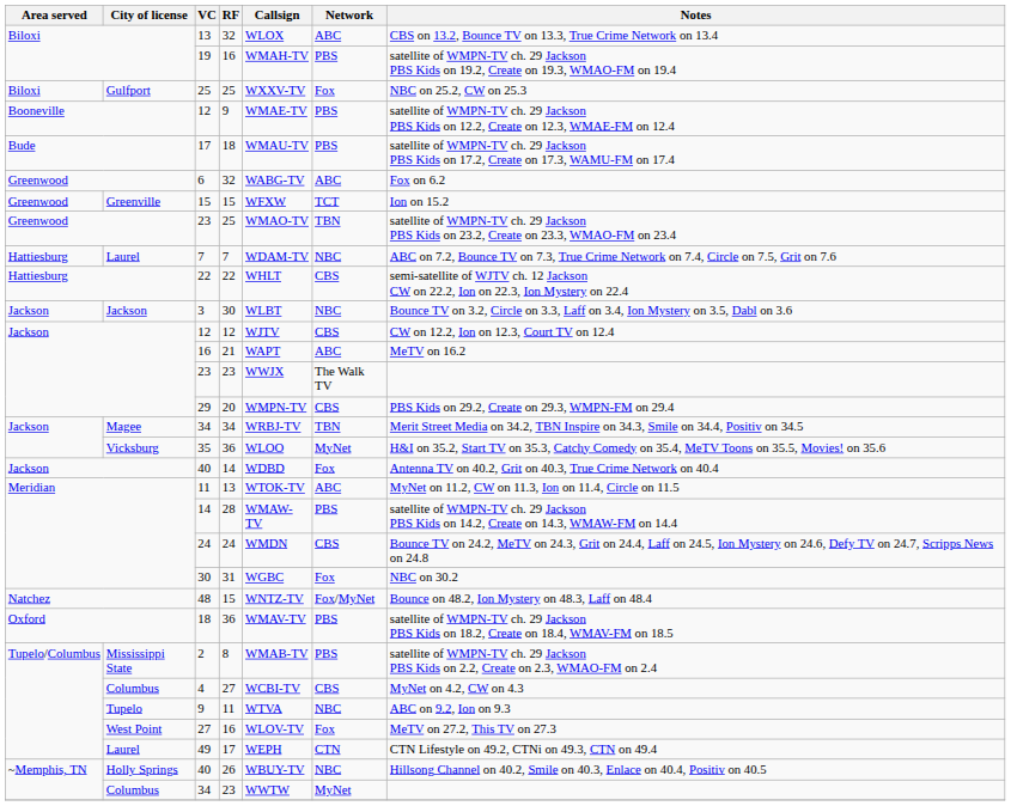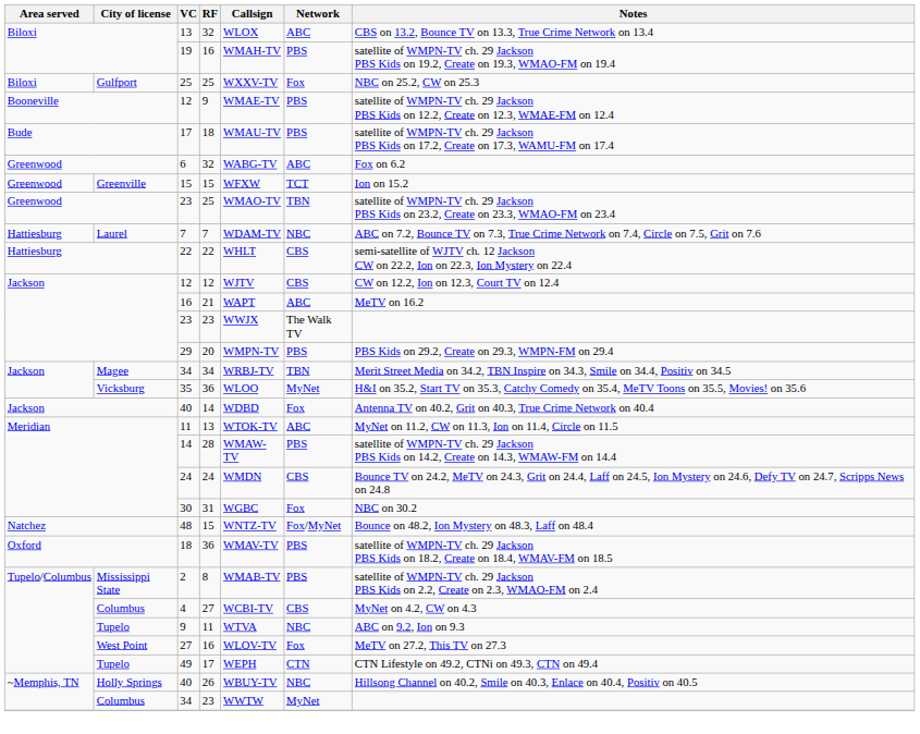 <table class="sortable wikitable" style="margin: 1em 1em 1em 0; background: #f9f9f9;">
 <tr>
 <th>Area served</th>
 <th>City of license</th>
 <th>VC</th>
 <th>RF</th>
 <th>Callsign</th>
 <th>Network</th>
 <th class="unsortable">Notes</th>
 </tr>
 <tr style="vertical-align: top; text-align: left;">
 <td colspan="2" rowspan="2"><a href='#'>Biloxi</a></td>
 <td>13</td>
 <td>32</td>
 <td><a href='#'>WLOX</a></td>
 <td><a href='#'>ABC</a></td>
 <td><a href='#'>CBS</a> on <a href='#'>13.2</a>, <a href='#'>Bounce TV</a> on 13.3, <a href='#'>True Crime Network</a> on 13.4</td>
 </tr>
 <tr style="vertical-align: top; text-align: left;">
 <td>19</td>
 <td>16</td>
 <td><a href='#'>WMAH-TV</a></td>
 <td><a href='#'>PBS</a></td>
 <td>satellite of <a href='#'>WMPN-TV</a> ch. 29 <a href='#'>Jackson</a><br><a href='#'>PBS Kids</a> on 19.2, <a href='#'>Create</a> on 19.3, <a href='#'>WMAO-FM</a> on 19.4</td>
 </tr>
 <tr style="vertical-align: top; text-align: left;">
 <td><a href='#'>Biloxi</a></td>
 <td><a href='#'>Gulfport</a></td>
 <td>25</td>
 <td>25</td>
 <td><a href='#'>WXXV-TV</a></td>
 <td><a href='#'>Fox</a></td>
 <td><a href='#'>NBC</a> on 25.2, <a href='#'>CW</a> on 25.3</td>
 </tr>
 <tr style="vertical-align: top; text-align: left;">
 <td colspan="2" rowspan="1"><a href='#'>Booneville</a></td>
 <td>12</td>
 <td>9</td>
 <td><a href='#'>WMAE-TV</a></td>
 <td><a href='#'>PBS</a></td>
 <td>satellite of <a href='#'>WMPN-TV</a> ch. 29 <a href='#'>Jackson</a><br><a href='#'>PBS Kids</a> on 12.2, <a href='#'>Create</a> on 12.3, <a href='#'>WMAE-FM</a> on 12.4</td>
 </tr>
 <tr style="vertical-align: top; text-align: left;">
 <td colspan="2" rowspan="1"><a href='#'>Bude</a></td>
 <td>17</td>
 <td>18</td>
 <td><a href='#'>WMAU-TV</a></td>
 <td><a href='#'>PBS</a></td>
 <td>satellite of <a href='#'>WMPN-TV</a> ch. 29 <a href='#'>Jackson</a><br><a href='#'>PBS Kids</a> on 17.2, <a href='#'>Create</a> on 17.3, <a href='#'>WAMU-FM</a> on 17.4</td>
 </tr>
 <tr style="vertical-align: top; text-align: left;">
 <td colspan="2" rowspan="1"><a href='#'>Greenwood</a></td>
 <td>6</td>
 <td>32</td>
 <td><a href='#'>WABG-TV</a></td>
 <td><a href='#'>ABC</a></td>
 <td><a href='#'>Fox</a> on 6.2</td>
 </tr>
 <tr style="vertical-align: top; text-align: left;">
 <td><a href='#'>Greenwood</a></td>
 <td><a href='#'>Greenville</a></td>
 <td>15</td>
 <td>15</td>
 <td><a href='#'>WFXW</a></td>
 <td><a href='#'>TCT</a></td>
 <td><a href='#'>Ion</a> on 15.2</td>
 </tr>
 <tr style="vertical-align: top; text-align: left;">
 <td colspan="2" rowspan="1"><a href='#'>Greenwood</a></td>
 <td>23</td>
 <td>25</td>
 <td><a href='#'>WMAO-TV</a></td>
 <td><a href='#'>TBN</a></td>
 <td>satellite of <a href='#'>WMPN-TV</a> ch. 29 <a href='#'>Jackson</a><br><a href='#'>PBS Kids</a> on 23.2, <a href='#'>Create</a> on 23.3, <a href='#'>WMAO-FM</a> on 23.4</td>
 </tr>
 <tr style="vertical-align: top; text-align: left;">
 <td><a href='#'>Hattiesburg</a></td>
 <td><a href='#'>Laurel</a></td>
 <td>7</td>
 <td>7</td>
 <td><a href='#'>WDAM-TV</a></td>
 <td><a href='#'>NBC</a></td>
 <td><a href='#'>ABC</a> on 7.2, <a href='#'>Bounce TV</a> on 7.3, <a href='#'>True Crime Network</a> on 7.4, <a href='#'>Circle</a> on 7.5, <a href='#'>Grit</a> on 7.6</td>
 </tr>
 <tr style="vertical-align: top; text-align: left;">
 <td colspan="2" rowspan="1"><a href='#'>Hattiesburg</a></td>
 <td>22</td>
 <td>22</td>
 <td><a href='#'>WHLT</a></td>
 <td><a href='#'>CBS</a></td>
 <td>semi-satellite of <a href='#'>WJTV</a> ch. 12 <a href='#'>Jackson</a><br><a href='#'>CW</a> on 22.2, <a href='#'>Ion</a> on 22.3, <a href='#'>Ion Mystery</a> on 22.4</td>
 </tr>
 <tr style="vertical-align: top; text-align: left;">
-<td><a href='#'>Jackson</a></td>
-<td><a href='#'>Jackson</a></td>
-<td>3</td>
-<td>30</td>
-<td><a href='#'>WLBT</a></td>
-<td><a href='#'>NBC</a></td>
-<td><a href='#'>Bounce TV</a> on 3.2, <a href='#'>Circle</a> on 3.3, <a href='#'>Laff</a> on 3.4, <a href='#'>Ion Mystery</a> on 3.5, <a href='#'>Dabl</a> on 3.6</td>
-</tr>
-<tr style="vertical-align: top; text-align: left;">
 <td colspan="2" rowspan="4"><a href='#'>Jackson</a></td>
 <td>12</td>
 <td>12</td>
 <td><a href='#'>WJTV</a></td>
 <td><a href='#'>CBS</a></td>
 <td><a href='#'>CW</a> on 12.2, <a href='#'>Ion</a> on 12.3, <a href='#'>Court TV</a> on 12.4</td>
 </tr>
 <tr style="vertical-align: top; text-align: left;">
 <td>16</td>
 <td>21</td>
 <td><a href='#'>WAPT</a></td>
 <td><a href='#'>ABC</a></td>
 <td><a href='#'>MeTV</a> on 16.2</td>
 </tr>
 <tr style="vertical-align: top; text-align: left;">
 <td>23</td>
 <td>23</td>
 <td><a href='#'>WWJX</a></td>
 <td>The Walk TV</td>
 <td></td>
 </tr>
 <tr style="vertical-align: top; text-align: left;">
 <td>29</td>
 <td>20</td>
 <td><a href='#'>WMPN-TV</a></td>
-<td><a href='#'>CBS</a></td>
+<td><a href='#'>PBS</a></td>
 <td><a href='#'>PBS Kids</a> on 29.2, <a href='#'>Create</a> on 29.3, <a href='#'>WMPN-FM</a> on 29.4</td>
 </tr>
 <tr style="vertical-align: top; text-align: left;">
 <td rowspan="2"><a href='#'>Jackson</a></td>
 <td><a href='#'>Magee</a></td>
 <td>34</td>
 <td>34</td>
 <td><a href='#'>WRBJ-TV</a></td>
 <td><a href='#'>TBN</a></td>
 <td><a href='#'>Merit Street Media</a> on 34.2, <a href='#'>TBN Inspire</a> on 34.3, <a href='#'>Smile</a> on 34.4, <a href='#'>Positiv</a> on 34.5</td>
 </tr>
 <tr style="vertical-align: top; text-align: left;">
 <td><a href='#'>Vicksburg</a></td>
 <td>35</td>
 <td>36</td>
 <td><a href='#'>WLOO</a></td>
 <td><a href='#'>MyNet</a></td>
 <td><a href='#'>H&I</a> on 35.2, <a href='#'>Start TV</a> on 35.3, <a href='#'>Catchy Comedy</a> on 35.4, <a href='#'>MeTV Toons</a> on 35.5, <a href='#'>Movies!</a> on 35.6</td>
 </tr>
 <tr style="vertical-align: top; text-align: left;">
 <td colspan="2" rowspan="1"><a href='#'>Jackson</a></td>
 <td>40</td>
 <td>14</td>
 <td><a href='#'>WDBD</a></td>
 <td><a href='#'>Fox</a></td>
 <td><a href='#'>Antenna TV</a> on 40.2, <a href='#'>Grit</a> on 40.3, <a href='#'>True Crime Network</a> on 40.4</td>
 </tr>
 <tr style="vertical-align: top; text-align: left;">
 <td colspan="2" rowspan="4"><a href='#'>Meridian</a></td>
 <td>11</td>
 <td>13</td>
 <td><a href='#'>WTOK-TV</a></td>
 <td><a href='#'>ABC</a></td>
 <td><a href='#'>MyNet</a> on 11.2, <a href='#'>CW</a> on 11.3, <a href='#'>Ion</a> on 11.4, <a href='#'>Circle</a> on 11.5</td>
 </tr>
 <tr style="vertical-align: top; text-align: left;">
 <td>14</td>
 <td>28</td>
 <td><a href='#'>WMAW-TV</a></td>
 <td><a href='#'>PBS</a></td>
 <td>satellite of <a href='#'>WMPN-TV</a> ch. 29 <a href='#'>Jackson</a><br><a href='#'>PBS Kids</a> on 14.2, <a href='#'>Create</a> on 14.3, <a href='#'>WMAW-FM</a> on 14.4</td>
 </tr>
 <tr style="vertical-align: top; text-align: left;">
 <td>24</td>
 <td>24</td>
 <td><a href='#'>WMDN</a></td>
 <td><a href='#'>CBS</a></td>
 <td><a href='#'>Bounce TV</a> on 24.2, <a href='#'>MeTV</a> on 24.3, <a href='#'>Grit</a> on 24.4, <a href='#'>Laff</a> on 24.5, <a href='#'>Ion Mystery</a> on 24.6, <a href='#'>Defy TV</a> on 24.7, <a href='#'>Scripps News</a> on 24.8</td>
 </tr>
 <tr style="vertical-align: top; text-align: left;">
 <td>30</td>
 <td>31</td>
 <td><a href='#'>WGBC</a></td>
 <td><a href='#'>Fox</a></td>
 <td><a href='#'>NBC</a> on 30.2</td>
 </tr>
 <tr style="vertical-align: top; text-align: left;">
 <td colspan="2" rowspan="1"><a href='#'>Natchez</a></td>
 <td>48</td>
 <td>15</td>
 <td><a href='#'>WNTZ-TV</a></td>
 <td><a href='#'>Fox</a>/<a href='#'>MyNet</a></td>
 <td><a href='#'>Bounce</a> on 48.2, <a href='#'>Ion Mystery</a> on 48.3, <a href='#'>Laff</a> on 48.4</td>
 </tr>
 <tr style="vertical-align: top; text-align: left;">
 <td colspan="2" rowspan="1"><a href='#'>Oxford</a></td>
 <td>18</td>
 <td>36</td>
 <td><a href='#'>WMAV-TV</a></td>
 <td><a href='#'>PBS</a></td>
 <td>satellite of <a href='#'>WMPN-TV</a> ch. 29 <a href='#'>Jackson</a><br><a href='#'>PBS Kids</a> on 18.2, <a href='#'>Create</a> on 18.4, <a href='#'>WMAV-FM</a> on 18.5</td>
 </tr>
 <tr style="vertical-align: top; text-align: left;">
 <td rowspan="5"><a href='#'>Tupelo</a>/<a href='#'>Columbus</a></td>
 <td><a href='#'>Mississippi State</a></td>
 <td>2</td>
 <td>8</td>
 <td><a href='#'>WMAB-TV</a></td>
 <td><a href='#'>PBS</a></td>
 <td>satellite of <a href='#'>WMPN-TV</a> ch. 29 <a href='#'>Jackson</a><br><a href='#'>PBS Kids</a> on 2.2, <a href='#'>Create</a> on 2.3, <a href='#'>WMAO-FM</a> on 2.4</td>
 </tr>
 <tr style="vertical-align: top; text-align: left;">
 <td><a href='#'>Columbus</a></td>
 <td>4</td>
 <td>27</td>
 <td><a href='#'>WCBI-TV</a></td>
 <td><a href='#'>CBS</a></td>
 <td><a href='#'>MyNet</a> on 4.2, <a href='#'>CW</a> on 4.3</td>
 </tr>
 <tr style="vertical-align: top; text-align: left;">
 <td><a href='#'>Tupelo</a></td>
 <td>9</td>
 <td>11</td>
 <td><a href='#'>WTVA</a></td>
 <td><a href='#'>NBC</a></td>
 <td><a href='#'>ABC</a> on <a href='#'>9.2</a>, <a href='#'>Ion</a> on 9.3</td>
 </tr>
 <tr style="vertical-align: top; text-align: left;">
 <td><a href='#'>West Point</a></td>
 <td>27</td>
 <td>16</td>
 <td><a href='#'>WLOV-TV</a></td>
 <td><a href='#'>Fox</a></td>
 <td><a href='#'>MeTV</a> on 27.2, <a href='#'>This TV</a> on 27.3</td>
 </tr>
 <tr style="vertical-align: top; text-align: left;">
-<td><a href='#'>Laurel</a></td>
+<td><a href='#'>Tupelo</a></td>
 <td>49</td>
 <td>17</td>
 <td><a href='#'>WEPH</a></td>
 <td><a href='#'>CTN</a></td>
 <td>CTN Lifestyle on 49.2, CTNi on 49.3, <a href='#'>CTN</a> on 49.4</td>
 </tr>
 <tr style="vertical-align: top; text-align: left;">
 <td rowspan="2">~<a href='#'>Memphis, TN</a></td>
 <td><a href='#'>Holly Springs</a></td>
 <td>40</td>
 <td>26</td>
 <td><a href='#'>WBUY-TV</a></td>
 <td><a href='#'>NBC</a></td>
 <td><a href='#'>Hillsong Channel</a> on 40.2, <a href='#'>Smile</a> on 40.3, <a href='#'>Enlace</a> on 40.4, <a href='#'>Positiv</a> on 40.5</td>
 </tr>
 <tr style="vertical-align: top; text-align: left;">
 <td><a href='#'>Columbus</a></td>
 <td>34</td>
 <td>23</td>
 <td><a href='#'>WWTW</a></td>
 <td><a href='#'>MyNet</a></td>
 <td></td>
 </tr>
 <tr style="vertical-align: top; text-align: left;">
 </tr>
 </table>
